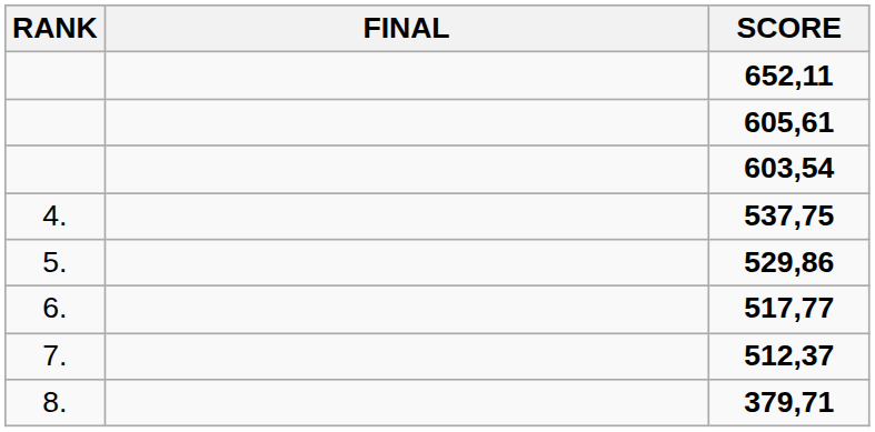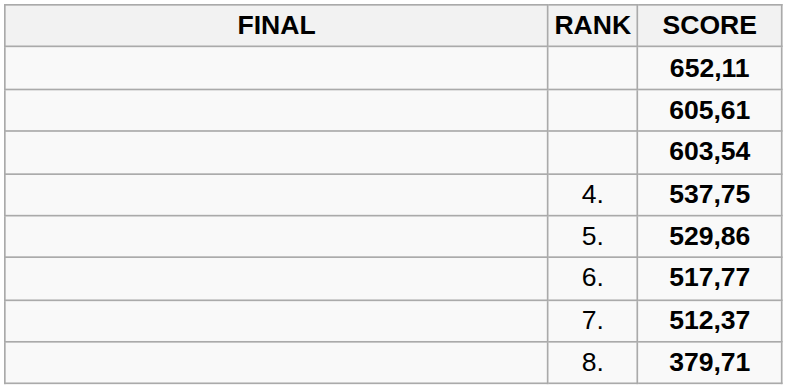 <table class="wikitable">
 <tr>
+<th style="width: 20em">FINAL</th>
 <th>RANK</th>
-<th style="width: 20em">FINAL</th>
 <th style="width: 5em">SCORE</th>
 </tr>
 <tr>
+<td></td>
 <td align="center"></td>
-<td></td>
 <td align="center"><strong>652,11</strong></td>
 </tr>
 <tr>
+<td></td>
 <td align="center"></td>
-<td></td>
 <td align="center"><strong>605,61</strong></td>
 </tr>
 <tr>
+<td></td>
 <td align="center"></td>
-<td></td>
 <td align="center"><strong>603,54</strong></td>
 </tr>
 <tr>
+<td></td>
 <td align="center">4.</td>
-<td></td>
 <td align="center"><strong>537,75</strong></td>
 </tr>
 <tr>
+<td></td>
 <td align="center">5.</td>
-<td></td>
 <td align="center"><strong>529,86</strong></td>
 </tr>
 <tr>
+<td></td>
 <td align="center">6.</td>
-<td></td>
 <td align="center"><strong>517,77</strong></td>
 </tr>
 <tr>
+<td></td>
 <td align="center">7.</td>
-<td></td>
 <td align="center"><strong>512,37</strong></td>
 </tr>
 <tr>
+<td></td>
 <td align="center">8.</td>
-<td></td>
 <td align="center"><strong>379,71</strong></td>
 </tr>
 </table>
